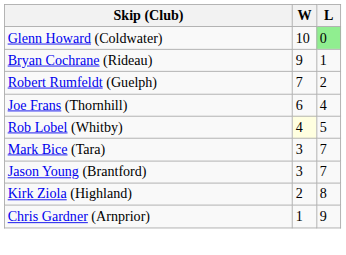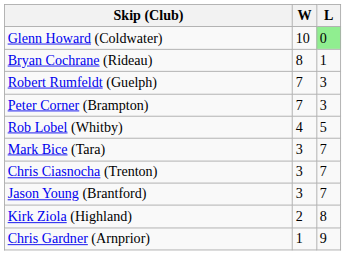 <table class="wikitable">
 <tr>
 <th bgcolor="#efefef" width="320">Skip (Club)</th>
 <th bgcolor="#efefef" width="20">W</th>
 <th bgcolor="#efefef" width="20">L</th>
 </tr>
 <tr>
 <td><a href='#'>Glenn Howard</a> (Coldwater)</td>
 <td>10</td>
 <td style="background: lightgreen;">0</td>
 </tr>
 <tr>
 <td><a href='#'>Bryan Cochrane</a> (Rideau)</td>
-<td>9</td>
+<td>8</td>
 <td>1</td>
 </tr>
 <tr>
 <td><a href='#'>Robert Rumfeldt</a> (Guelph)</td>
 <td>7</td>
-<td>2</td>
+<td>3</td>
 </tr>
 <tr>
-<td><a href='#'>Joe Frans</a> (Thornhill)</td>
-<td>6</td>
-<td>4</td>
+<td><a href='#'>Peter Corner</a> (Brampton)</td>
+<td>7</td>
+<td>3</td>
 </tr>
 <tr>
 <td><a href='#'>Rob Lobel</a> (Whitby)</td>
-<td style="background: lightyellow;">4</td>
+<td>4</td>
 <td>5</td>
 </tr>
 <tr>
 <td><a href='#'>Mark Bice</a> (Tara)</td>
+<td>3</td>
+<td>7</td>
+</tr>
+<tr>
+<td><a href='#'>Chris Ciasnocha</a> (Trenton)</td>
 <td>3</td>
 <td>7</td>
 </tr>
 <tr>
 <td><a href='#'>Jason Young</a> (Brantford)</td>
 <td>3</td>
 <td>7</td>
 </tr>
 <tr>
 <td><a href='#'>Kirk Ziola</a> (Highland)</td>
 <td>2</td>
 <td>8</td>
 </tr>
 <tr>
 <td><a href='#'>Chris Gardner</a> (Arnprior)</td>
 <td>1</td>
 <td>9</td>
 </tr>
 </table>
